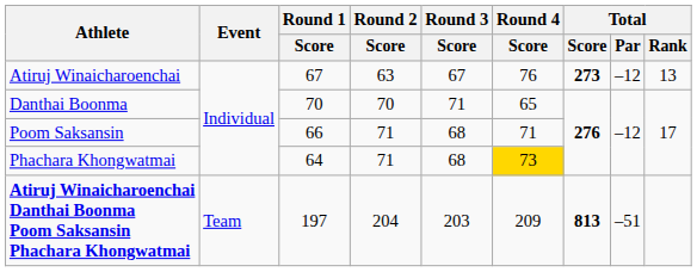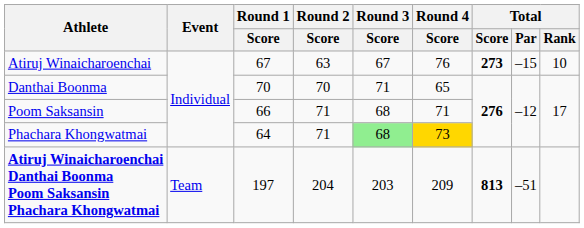 <table class=wikitable style="font-size:90%;">
 <tr>
 <th rowspan=2>Athlete</th>
 <th rowspan=2>Event</th>
 <th>Round 1</th>
 <th>Round 2</th>
 <th>Round 3</th>
 <th>Round 4</th>
 <th colspan=3>Total</th>
 </tr>
 <tr style="font-size:95%">
 <th>Score</th>
 <th>Score</th>
 <th>Score</th>
 <th>Score</th>
 <th>Score</th>
 <th>Par</th>
 <th>Rank</th>
 </tr>
 <tr align=center>
 <td align=left><a href='#'>Atiruj Winaicharoenchai</a></td>
 <td align=left rowspan=4><a href='#'>Individual</a></td>
 <td>67</td>
 <td>63</td>
 <td>67</td>
 <td>76</td>
 <td><strong>273</strong></td>
-<td>–12</td>
-<td>13</td>
+<td>–15</td>
+<td>10</td>
 </tr>
 <tr align=center>
 <td align=left><a href='#'>Danthai Boonma</a></td>
 <td>70</td>
 <td>70</td>
 <td>71</td>
 <td>65</td>
 <td rowspan=3><strong>276</strong></td>
 <td rowspan=3>–12</td>
 <td rowspan=3>17</td>
 </tr>
 <tr align=center>
 <td align=left><a href='#'>Poom Saksansin</a></td>
 <td>66</td>
 <td>71</td>
 <td>68</td>
 <td>71</td>
 </tr>
 <tr align=center>
 <td align=left><a href='#'>Phachara Khongwatmai</a></td>
 <td>64</td>
 <td>71</td>
-<td>68</td>
+<td style="background: lightgreen;">68</td>
 <td style="background: gold;">73</td>
 </tr>
 <tr align=center>
 <td align=left><strong><a href='#'>Atiruj Winaicharoenchai</a> <br><a href='#'>Danthai Boonma</a><br><a href='#'>Poom Saksansin</a> <br><a href='#'>Phachara Khongwatmai</a></strong></td>
 <td align=left><a href='#'>Team</a></td>
 <td>197</td>
 <td>204</td>
 <td>203</td>
 <td>209</td>
 <td><strong>813</strong></td>
 <td>–51</td>
 <td></td>
 </tr>
 </table>
